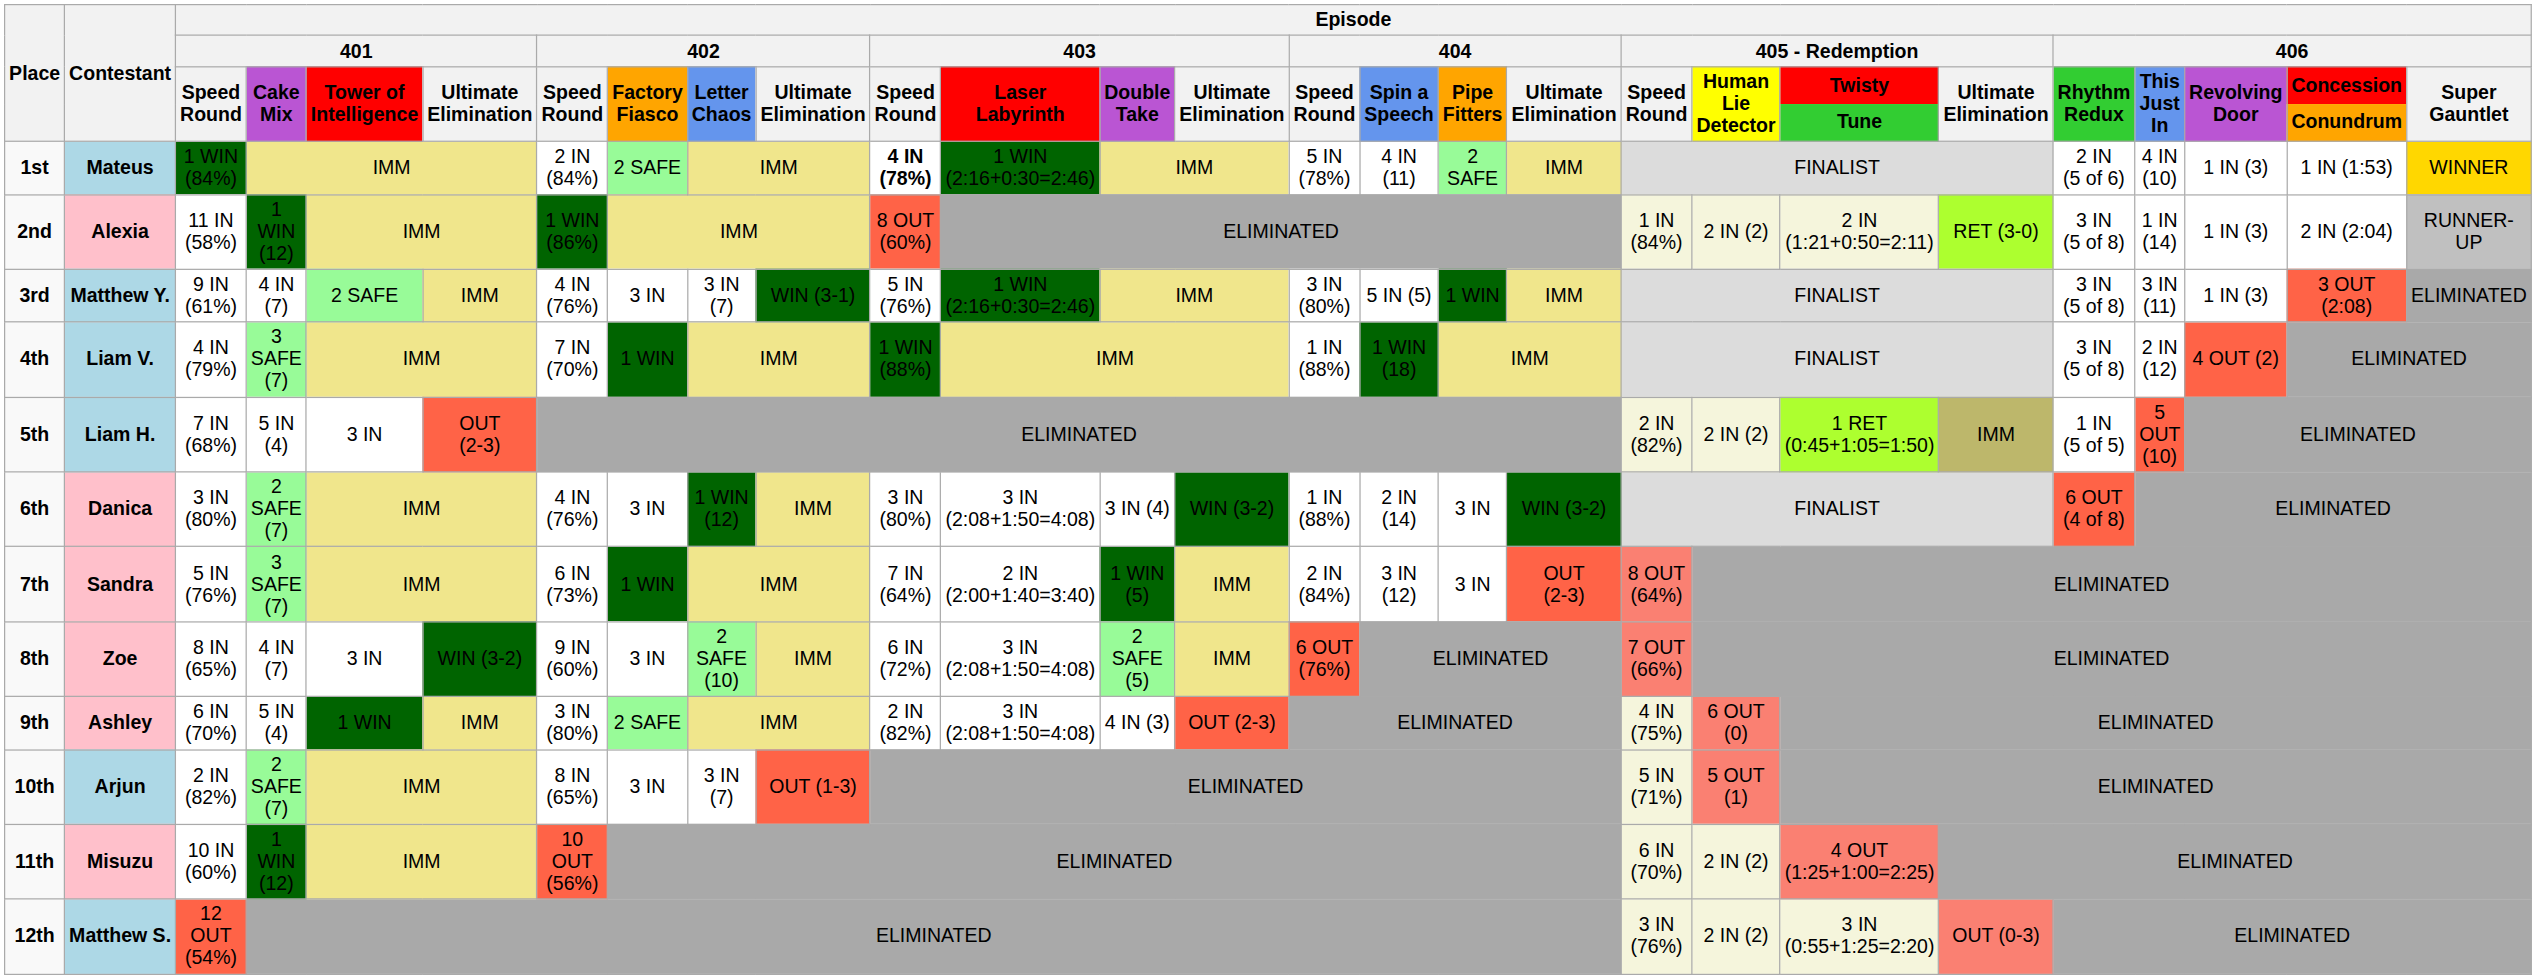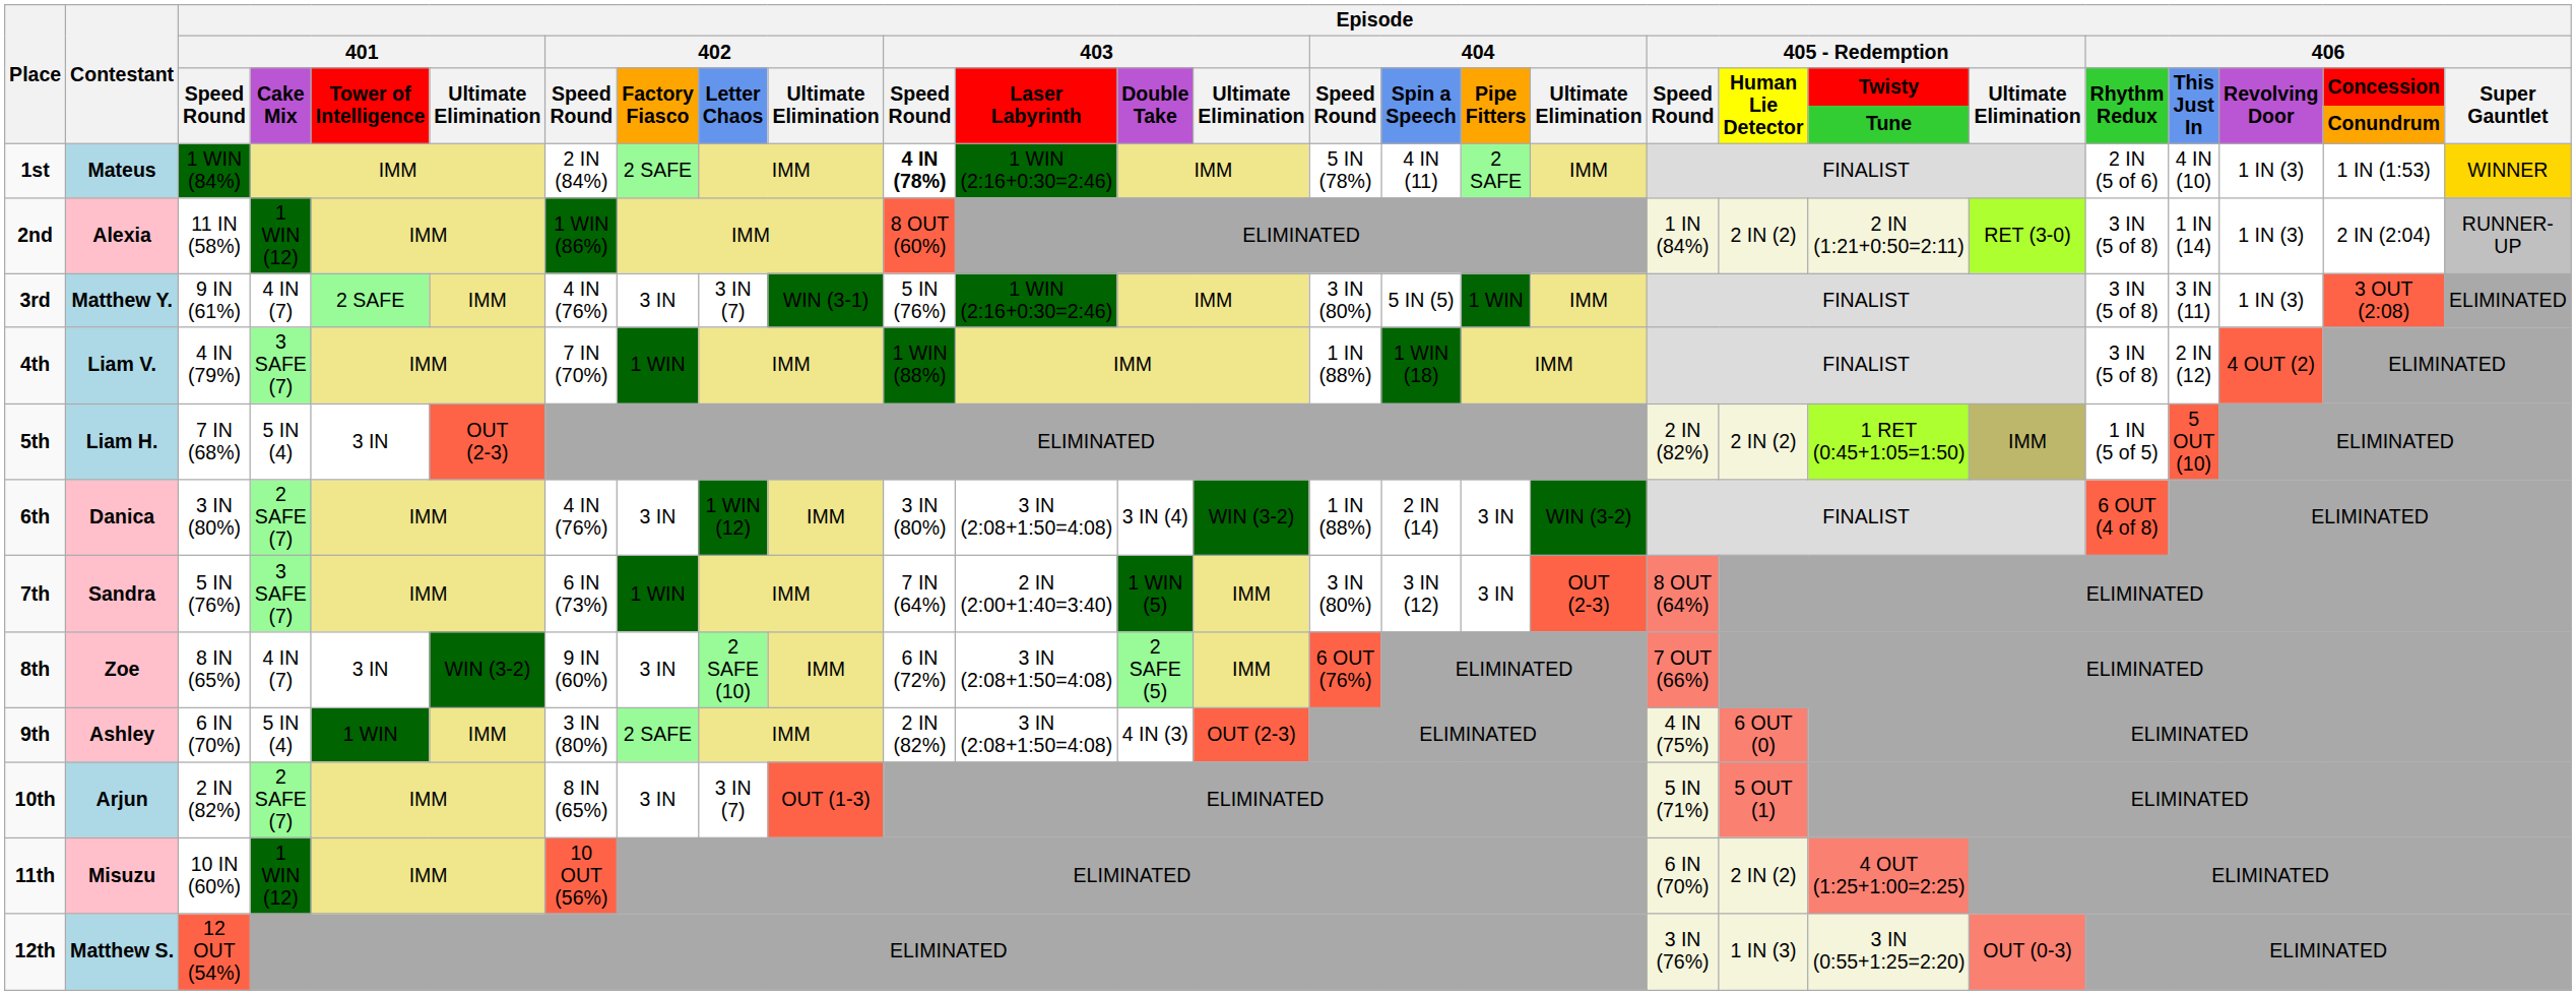 <table class="wikitable plainrowheaders" style="text-align:center">
 <tr>
 <th rowspan="4">Place</th>
 <th rowspan="4" scope="col">Contestant</th>
 <th colspan="25">Episode</th>
 </tr>
 <tr>
 <th colspan="4" scope="col">401</th>
 <th colspan="4" scope="col">402</th>
 <th colspan="4" scope="col">403</th>
 <th colspan="4" scope="col">404</th>
 <th colspan="4" scope="col">405 - Redemption</th>
 <th colspan="5" scope="col">406</th>
 </tr>
 <tr>
 <th rowspan="2">Speed<br>Round<br></th>
 <th rowspan="2" style="background:mediumorchid;">Cake<br>Mix</th>
 <th rowspan="2" style="background:red;">Tower of<br>Intelligence</th>
 <th rowspan="2">Ultimate<br>Elimination<br></th>
 <th rowspan="2">Speed<br>Round<br></th>
 <th rowspan="2" style="background:orange;">Factory<br>Fiasco</th>
 <th rowspan="2" style="background:cornflowerblue;">Letter<br>Chaos<br></th>
 <th rowspan="2">Ultimate<br>Elimination<br></th>
 <th rowspan="2">Speed<br>Round<br></th>
 <th rowspan="2" style="background:red;">Laser<br>Labyrinth<br></th>
 <th rowspan="2" style="background:mediumorchid;">Double<br>Take<br></th>
 <th rowspan="2">Ultimate<br>Elimination<br></th>
 <th rowspan="2">Speed<br>Round<br></th>
 <th rowspan="2" style="background:cornflowerblue;">Spin a<br>Speech<br></th>
 <th rowspan="2" style="background:orange;">Pipe<br>Fitters</th>
 <th rowspan="2">Ultimate<br>Elimination<br></th>
 <th rowspan="2">Speed<br>Round<br></th>
 <th rowspan="2" style="background:yellow;">Human Lie<br>Detector<br></th>
 <th style="background:red; border-style: solid solid none solid;">Twisty</th>
 <th rowspan="2">Ultimate<br>Elimination<br></th>
 <th rowspan="2" style="background:limegreen;">Rhythm<br>Redux<br></th>
 <th rowspan="2" style="background:cornflowerblue;">This<br>Just In<br></th>
 <th rowspan="2" style="background:mediumorchid;">Revolving<br>Door</th>
 <th style="background:red; border-style: solid solid none solid;">Concession</th>
 <th rowspan="2">Super Gauntlet</th>
 </tr>
 <tr>
 <th style="background:limegreen; border-style: none solid solid solid;">Tune<br></th>
 <th style="background:orange; border-style: none solid solid solid;">Conundrum</th>
 </tr>
 <tr>
 <td scope="row"><strong>1st</strong></td>
 <td style="background:lightblue;"><strong>Mateus</strong></td>
 <td style="background:darkgreen; "><span> 1 WIN (84%)</span></td>
 <td colspan="3" style="background:khaki; ">IMM</td>
 <td style="background:white;">2 IN (84%)</td>
 <td style="background:palegreen; ">2 SAFE</td>
 <td colspan="2" style="background:khaki; ">IMM</td>
 <td style="background:white;"><strong>4 IN (78%)</strong></td>
 <td style="background:darkgreen; "><span> 1 WIN (2:16+0:30=2:46)</span></td>
 <td colspan="2" style="background:khaki; ">IMM</td>
 <td style="background:white; ">5 IN (78%)</td>
 <td style="background:white;">4 IN (11)</td>
 <td style="background:palegreen; ">2 SAFE</td>
 <td style="background:khaki; ">IMM</td>
 <td colspan="4" style="background:gainsboro;">FINALIST</td>
 <td style="background:white;">2 IN<br>(5 of 6)</td>
 <td style="background:white;">4 IN (10)<br></td>
 <td style="background:white;">1 IN (3)</td>
 <td style="background:white;">1 IN (1:53)</td>
 <td style="background:gold;">WINNER</td>
 </tr>
 <tr>
 <td scope="row"><strong>2nd</strong></td>
 <td style="background:pink;"><strong>Alexia</strong></td>
 <td style="background:white;">11 IN (58%)</td>
 <td style="background:darkgreen; "><span> 1 WIN (12)</span></td>
 <td colspan="2" style="background:khaki; ">IMM</td>
 <td style="background:darkgreen; "><span> 1 WIN (86%)</span></td>
 <td colspan="3" style="background:khaki; ">IMM</td>
 <td style="background:tomato;">8 OUT (60%)</td>
 <td colspan="7" style="background:darkgrey;">ELIMINATED</td>
 <td style="background:beige;">1 IN (84%)</td>
 <td style="background:beige;">2 IN (2)</td>
 <td style="background:beige;">2 IN (1:21+0:50=2:11)</td>
 <td style="background:greenyellow; ">RET (3-0)</td>
 <td style="background:white;">3 IN<br>(5 of 8)</td>
 <td style="background:white;">1 IN (14)</td>
 <td style="background:white;">1 IN (3)</td>
 <td style="background:white;">2 IN (2:04)</td>
 <td style="background:silver;">RUNNER-UP</td>
 </tr>
 <tr>
 <td scope="row"><strong>3rd</strong></td>
 <td style="background:lightblue;"><strong>Matthew Y.</strong></td>
 <td style="background:white;">9 IN (61%)</td>
 <td style="background:white;">4 IN (7)<br></td>
 <td style="background:palegreen; ">2 SAFE</td>
 <td style="background:khaki; ">IMM</td>
 <td style="background:white;">4 IN (76%)</td>
 <td style="background:white;">3 IN<br></td>
 <td style="background:white;">3 IN (7)</td>
 <td style="background:darkgreen; "><span> WIN (3-1)</span></td>
 <td style="background:white;">5 IN (76%)</td>
 <td style="background:darkgreen; "><span> 1 WIN (2:16+0:30=2:46)</span></td>
 <td colspan="2" style="background:khaki; ">IMM</td>
 <td style="background:white; ">3 IN (80%)</td>
 <td style="background:white;">5 IN (5)</td>
 <td style="background:darkgreen; "><span> 1 WIN</span></td>
 <td style="background:khaki; ">IMM</td>
 <td colspan="4" style="background:gainsboro;">FINALIST</td>
 <td style="background:white;">3 IN<br>(5 of 8)</td>
 <td style="background:white;">3 IN (11)</td>
 <td style="background:white;">1 IN (3)</td>
 <td style="background:tomato;">3 OUT (2:08)</td>
 <td colspan="1" style="background:darkgrey;">ELIMINATED</td>
 </tr>
 <tr>
 <td scope="row"><strong>4th</strong></td>
 <td style="background:lightblue;"><strong>Liam V.</strong></td>
 <td style="background:white;">4 IN (79%)</td>
 <td style="background:palegreen; ">3 SAFE (7)</td>
 <td colspan="2" style="background:khaki; ">IMM</td>
 <td style="background:white;">7 IN (70%)</td>
 <td style="background:darkgreen; "><span> 1 WIN</span></td>
 <td colspan="2" style="background:khaki; ">IMM</td>
 <td style="background:darkgreen; "><span> 1 WIN (88%)</span></td>
 <td colspan="3" style="background:khaki; ">IMM</td>
 <td style="background:white; ">1 IN (88%)</td>
 <td style="background:darkgreen; "><span> 1 WIN (18)</span></td>
 <td colspan="2" style="background:khaki; ">IMM</td>
 <td colspan="4" style="background:gainsboro;">FINALIST</td>
 <td style="background:white;">3 IN<br>(5 of 8)</td>
 <td style="background:white;">2 IN (12)</td>
 <td style="background:tomato;">4 OUT (2)</td>
 <td colspan="2" style="background:darkgrey;">ELIMINATED</td>
 </tr>
 <tr>
 <td scope="row"><strong>5th</strong></td>
 <td style="background:lightblue;"><strong>Liam H.</strong></td>
 <td style="background:white;">7 IN (68%)</td>
 <td style="background:white;">5 IN (4)</td>
 <td style="background:white;">3 IN<br></td>
 <td style="background:tomato;">OUT<br>(2-3)</td>
 <td colspan="12" style="background:darkgrey;">ELIMINATED</td>
 <td style="background:beige;">2 IN (82%)</td>
 <td style="background:beige;">2 IN (2)</td>
 <td style="background:greenyellow;">1 RET (0:45+1:05=1:50)</td>
 <td style="background:darkkhaki; ">IMM</td>
 <td style="background:white;">1 IN<br>(5 of 5)</td>
 <td style="background:tomato;">5 OUT (10)<br></td>
 <td colspan="3" style="background:darkgrey;">ELIMINATED</td>
 </tr>
 <tr>
 <td scope="row"><strong>6th</strong></td>
 <td style="background:pink;"><strong>Danica</strong></td>
 <td style="background:white;">3 IN (80%)</td>
 <td style="background:palegreen; ">2 SAFE (7)<br></td>
 <td colspan="2" style="background:khaki; ">IMM</td>
 <td style="background:white;">4 IN (76%)</td>
 <td style="background:white;">3 IN<br></td>
 <td style="background:darkgreen; "><span> 1 WIN (12)</span></td>
 <td style="background:khaki; ">IMM</td>
 <td style="background:white;">3 IN (80%)</td>
 <td style="background:white;">3 IN (2:08+1:50=4:08)<br></td>
 <td style="background:white;">3 IN (4)</td>
 <td style="background:darkgreen; "><span> WIN (3-2)</span></td>
 <td style="background:white; ">1 IN (88%)</td>
 <td style="background:white;">2 IN (14)</td>
 <td style="background:white;">3 IN<br></td>
 <td style="background:darkgreen; "><span>WIN (3-2)</span></td>
 <td colspan="4" style="background:gainsboro;">FINALIST</td>
 <td style="background:tomato;">6 OUT<br>(4 of 8)</td>
 <td colspan="4" style="background:darkgrey;">ELIMINATED</td>
 </tr>
 <tr>
 <td scope="row"><strong>7th</strong></td>
 <td style="background:pink;"><strong>Sandra</strong></td>
 <td style="background:white;">5 IN (76%)</td>
 <td style="background:palegreen; ">3 SAFE (7)<br></td>
 <td colspan="2" style="background:khaki; ">IMM</td>
 <td style="background:white;">6 IN (73%)</td>
 <td style="background:darkgreen; "><span> 1 WIN</span></td>
 <td colspan="2" style="background:khaki; ">IMM</td>
 <td style="background:white;">7 IN (64%)</td>
 <td style="background:white;">2 IN (2:00+1:40=3:40)</td>
 <td style="background:darkgreen; "><span> 1 WIN (5)</span></td>
 <td style="background:khaki; ">IMM</td>
-<td style="background:white; ">2 IN (84%)</td>
+<td style="background:white; ">3 IN (80%)</td>
 <td style="background:white;">3 IN (12)</td>
 <td style="background:white;">3 IN<br></td>
 <td style="background:tomato;">OUT<br>(2-3)</td>
 <td style="background:salmon;">8 OUT (64%)</td>
 <td colspan="8" style="background:darkgrey;">ELIMINATED</td>
 </tr>
 <tr>
 <td scope="row"><strong>8th</strong></td>
 <td style="background:pink;"><strong>Zoe</strong></td>
 <td style="background:white;">8 IN (65%)</td>
 <td style="background:white;">4 IN (7)<br></td>
 <td style="background:white;">3 IN<br></td>
 <td style="background:darkgreen; "><span> WIN (3-2)</span></td>
 <td style="background:white;">9 IN (60%)</td>
 <td style="background:white;">3 IN<br></td>
 <td style="background:palegreen; ">2 SAFE (10)</td>
 <td style="background:khaki; ">IMM</td>
 <td style="background:white;">6 IN (72%)</td>
 <td style="background:white;">3 IN (2:08+1:50=4:08)<br></td>
 <td style="background:palegreen; ">2 SAFE (5)</td>
 <td style="background:khaki; ">IMM</td>
 <td style="background:tomato;">6 OUT (76%)</td>
 <td colspan="3" style="background:darkgrey;">ELIMINATED</td>
 <td style="background:salmon;">7 OUT (66%)</td>
 <td colspan="8" style="background:darkgrey;">ELIMINATED</td>
 </tr>
 <tr>
 <td scope="row"><strong>9th</strong></td>
 <td style="background:pink;"><strong>Ashley</strong></td>
 <td style="background:white;">6 IN (70%)</td>
 <td style="background:white;">5 IN (4)</td>
 <td style="background:darkgreen; "><span> 1 WIN</span></td>
 <td style="background:khaki; ">IMM</td>
 <td style="background:white;">3 IN (80%)</td>
 <td style="background:palegreen; ">2 SAFE</td>
 <td colspan="2" style="background:khaki; ">IMM</td>
 <td style="background:white;">2 IN (82%)</td>
 <td style="background:white;">3 IN (2:08+1:50=4:08)<br></td>
 <td style="background:white;">4 IN (3)</td>
 <td style="background:tomato;">OUT (2-3)</td>
 <td colspan="4" style="background:darkgrey;">ELIMINATED</td>
 <td style="background:beige;">4 IN (75%)</td>
 <td style="background:salmon;">6 OUT (0)</td>
 <td colspan="7" style="background:darkgrey;">ELIMINATED</td>
 </tr>
 <tr>
 <td scope="row"><strong>10th</strong></td>
 <td style="background:lightblue;"><strong>Arjun</strong></td>
 <td style="background:white;">2 IN (82%)</td>
 <td style="background:palegreen; ">2 SAFE (7)<br></td>
 <td colspan="2" style="background:khaki; ">IMM</td>
 <td style="background:white;">8 IN (65%)</td>
 <td style="background:white;">3 IN<br></td>
 <td style="background:white;">3 IN (7)</td>
 <td style="background:tomato;">OUT (1-3)</td>
 <td colspan="8" style="background:darkgrey;">ELIMINATED</td>
 <td style="background:beige;">5 IN (71%)</td>
 <td style="background:salmon;">5 OUT (1)</td>
 <td colspan="7" style="background:darkgrey;">ELIMINATED</td>
 </tr>
 <tr>
 <td scope="row"><strong>11th</strong></td>
 <td style="background:pink;"><strong>Misuzu</strong></td>
 <td style="background:white;">10 IN (60%)</td>
 <td style="background:darkgreen; "><span> 1 WIN (12)</span></td>
 <td colspan="2" style="background:khaki; ">IMM</td>
 <td style="background:tomato;">10 OUT (56%)</td>
 <td colspan="11" style="background:darkgrey;">ELIMINATED</td>
 <td style="background:beige;">6 IN (70%)</td>
 <td style="background:beige;">2 IN (2)</td>
 <td style="background:salmon;">4 OUT (1:25+1:00=2:25)</td>
 <td colspan="6" style="background:darkgrey;">ELIMINATED</td>
 </tr>
 <tr>
 <td scope="row"><strong>12th</strong></td>
 <td style="background:lightblue;"><strong>Matthew S.</strong></td>
 <td style="background:tomato;">12 OUT (54%)</td>
 <td colspan="15" style="background:darkgrey;">ELIMINATED</td>
 <td style="background:beige;">3 IN (76%)</td>
-<td style="background:beige;">2 IN (2)</td>
+<td style="background:beige;">1 IN (3)</td>
 <td style="background:beige;">3 IN (0:55+1:25=2:20)</td>
 <td style="background:salmon;">OUT (0-3)</td>
 <td colspan="5" style="background:darkgrey;">ELIMINATED</td>
 </tr>
 <tr>
 </tr>
 </table>
